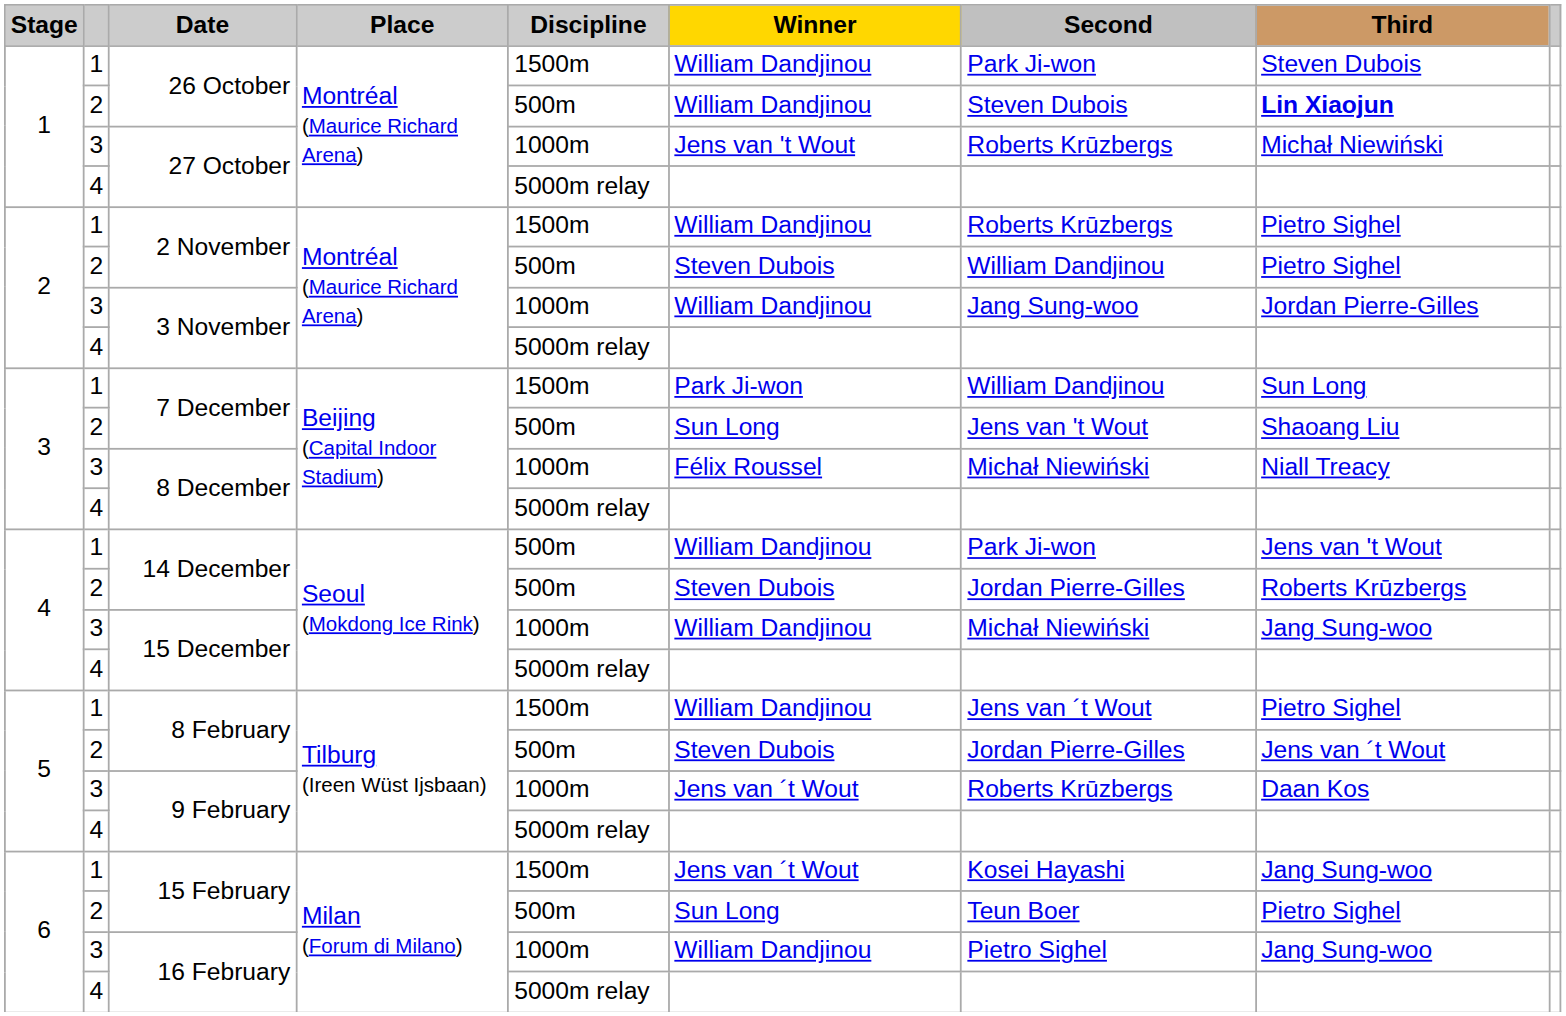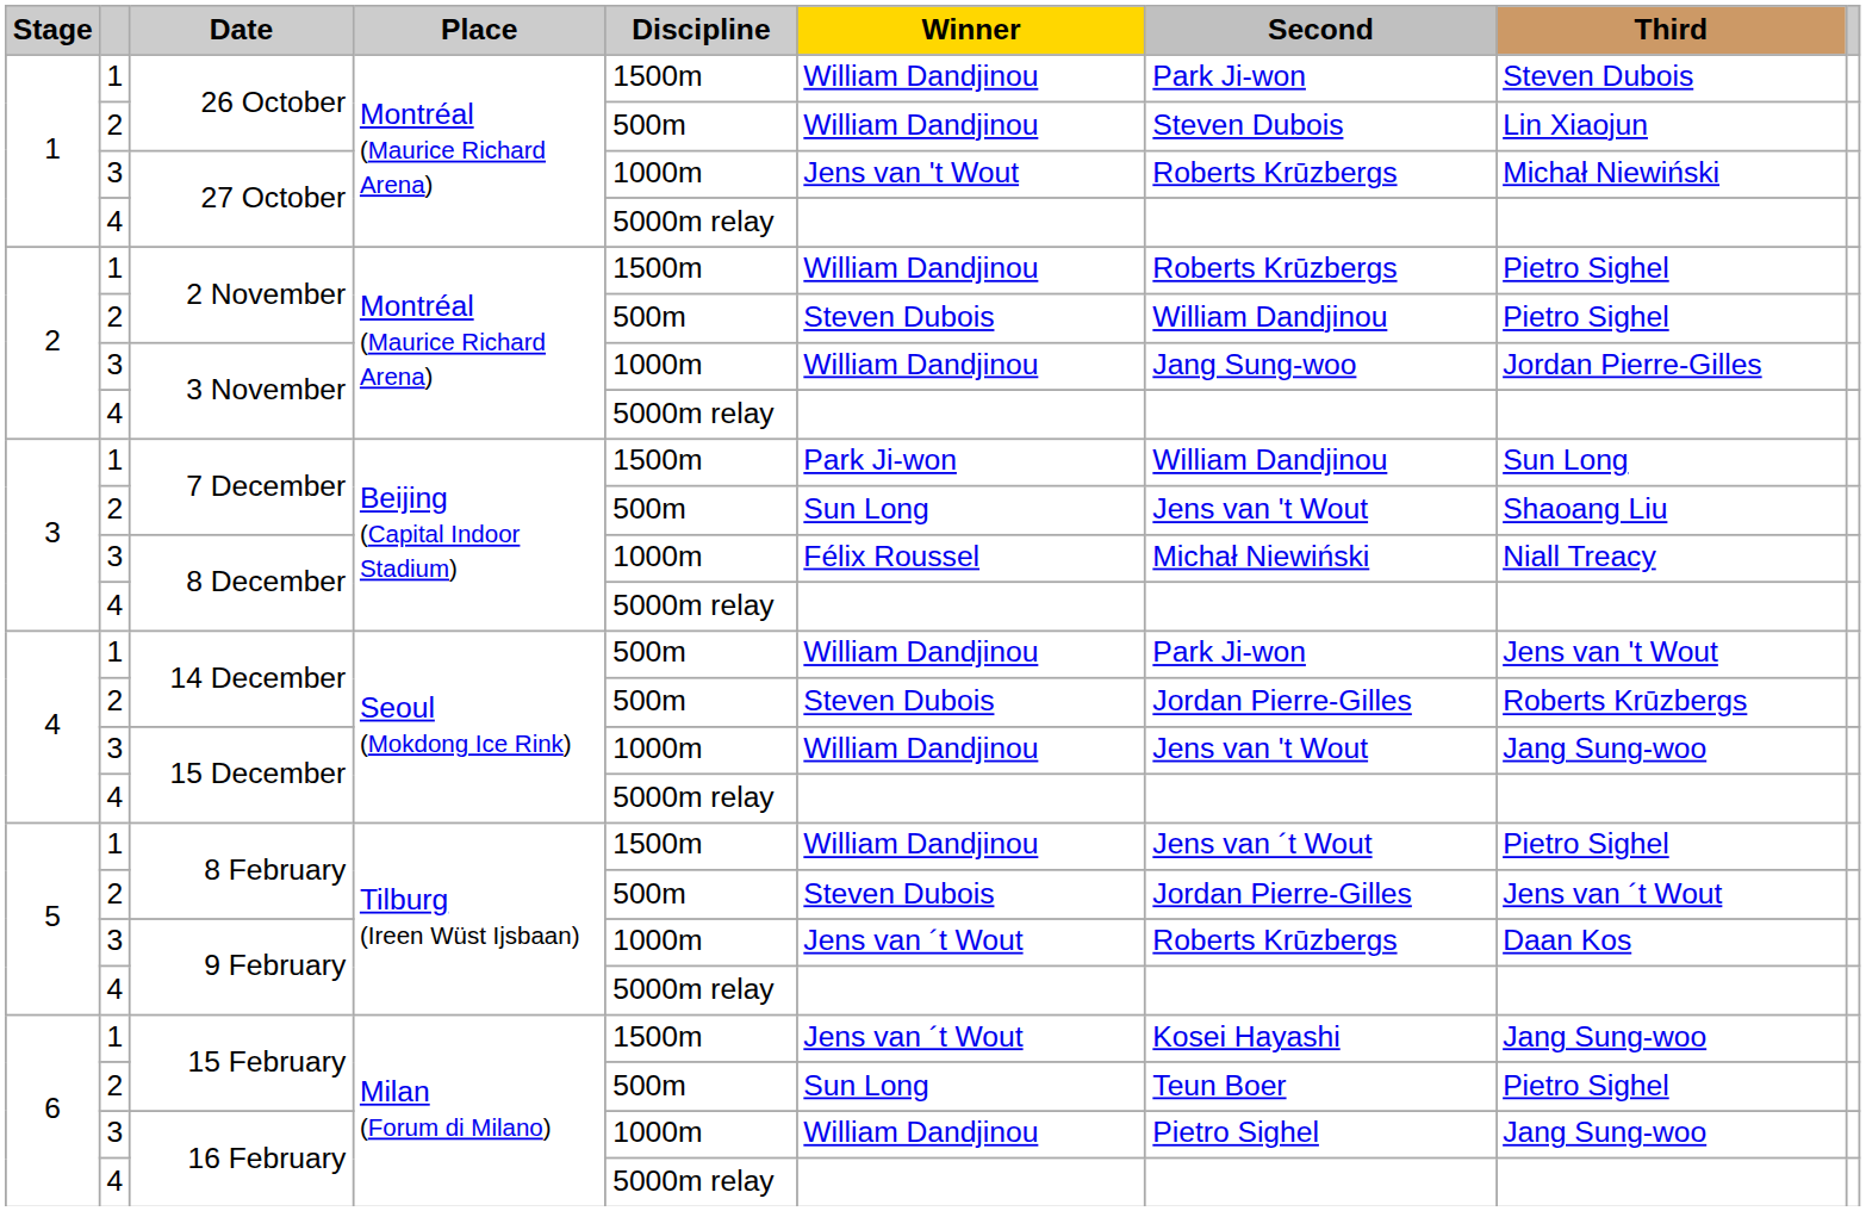 <table class="wikitable plainrowheaders" style="background:#fff; font-size:86%; line-height:16px; border:grey solid 1px; border-collapse:collapse;">
 <tr>
 <th scope="col" style="background:#ccc; width=10 px;">Stage</th>
 <th scope="col" style="background:#ccc; width=10 px;"></th>
 <th scope="col" style="background:#ccc; width:150px;">Date</th>
 <th scope="col" style="background:#ccc; width:200px;">Place</th>
 <th scope="col" style="background:#ccc; width:110px;">Discipline</th>
 <th scope="col" style="background:gold; width:300px;">Winner</th>
 <th scope="col" style="background:silver; width:300px;">Second</th>
 <th scope="col" style="background:#c96; width:300px;">Third</th>
 <th scope="col" style="background:#ccc; width=10 px;"></th>
 </tr>
 <tr>
 <td rowspan=4 align="center">1</td>
 <td align="center">1</td>
 <td rowspan=2 align="right">26 October</td>
 <td rowspan=4> <a href='#'>Montréal</a><br><small>(<a href='#'>Maurice Richard Arena</a>)</small></td>
 <td>1500m</td>
 <td> <a href='#'>William Dandjinou</a></td>
 <td> <a href='#'>Park Ji-won</a></td>
 <td> <a href='#'>Steven Dubois</a></td>
 <td></td>
 </tr>
 <tr>
 <td align="center">2</td>
 <td>500m</td>
 <td> <a href='#'>William Dandjinou</a></td>
 <td> <a href='#'>Steven Dubois</a></td>
-<td><strong> <a href='#'>Lin Xiaojun</a></strong></td>
+<td> <a href='#'>Lin Xiaojun</a></td>
 <td></td>
 </tr>
 <tr>
 <td align="center">3</td>
 <td rowspan=2 align="right">27 October</td>
 <td>1000m</td>
 <td> <a href='#'>Jens van 't Wout</a></td>
 <td> <a href='#'>Roberts Krūzbergs</a></td>
 <td> <a href='#'>Michał Niewiński</a></td>
 <td></td>
 </tr>
 <tr>
 <td align="center">4</td>
 <td>5000m relay</td>
 <td></td>
 <td></td>
 <td></td>
 <td></td>
 </tr>
 <tr>
 <td rowspan=4 align="center">2</td>
 <td align="center">1</td>
 <td rowspan=2 align="right">2 November</td>
 <td rowspan=4> <a href='#'>Montréal</a><br><small>(<a href='#'>Maurice Richard Arena</a>)</small></td>
 <td>1500m</td>
 <td> <a href='#'>William Dandjinou</a></td>
 <td> <a href='#'>Roberts Krūzbergs</a></td>
 <td> <a href='#'>Pietro Sighel</a></td>
 <td></td>
 </tr>
 <tr>
 <td align="center">2</td>
 <td>500m</td>
 <td> <a href='#'>Steven Dubois</a></td>
 <td> <a href='#'>William Dandjinou</a></td>
 <td> <a href='#'>Pietro Sighel</a></td>
 <td></td>
 </tr>
 <tr>
 <td align="center">3</td>
 <td rowspan=2 align="right">3 November</td>
 <td>1000m</td>
 <td> <a href='#'>William Dandjinou</a></td>
 <td> <a href='#'>Jang Sung-woo</a></td>
 <td> <a href='#'>Jordan Pierre-Gilles</a></td>
 <td></td>
 </tr>
 <tr>
 <td align="center">4</td>
 <td>5000m relay</td>
 <td></td>
 <td></td>
 <td></td>
 <td></td>
 </tr>
 <tr>
 <td rowspan=4 align="center">3</td>
 <td align="center">1</td>
 <td rowspan=2 align="right">7 December</td>
 <td rowspan=4> <a href='#'>Beijing</a><br><small>(<a href='#'>Capital Indoor Stadium</a>)</small></td>
 <td>1500m</td>
 <td> <a href='#'>Park Ji-won</a></td>
 <td> <a href='#'>William Dandjinou</a></td>
 <td> <a href='#'>Sun Long</a></td>
 <td></td>
 </tr>
 <tr>
 <td align="center">2</td>
 <td>500m</td>
 <td> <a href='#'>Sun Long</a></td>
 <td> <a href='#'>Jens van 't Wout</a></td>
 <td> <a href='#'>Shaoang Liu</a></td>
 <td></td>
 </tr>
 <tr>
 <td align="center">3</td>
 <td rowspan=2 align="right">8 December</td>
 <td>1000m</td>
 <td> <a href='#'>Félix Roussel</a></td>
 <td> <a href='#'>Michał Niewiński</a></td>
 <td> <a href='#'>Niall Treacy</a></td>
 <td></td>
 </tr>
 <tr>
 <td align="center">4</td>
 <td>5000m relay</td>
 <td></td>
 <td></td>
 <td></td>
 <td></td>
 </tr>
 <tr>
 <td rowspan=4 align="center">4</td>
 <td align="center">1</td>
 <td rowspan=2 align="right">14 December</td>
 <td rowspan=4> <a href='#'>Seoul</a><br><small>(<a href='#'>Mokdong Ice Rink</a>)</small></td>
 <td>500m</td>
 <td> <a href='#'>William Dandjinou</a></td>
 <td> <a href='#'>Park Ji-won</a></td>
 <td> <a href='#'>Jens van 't Wout</a></td>
 <td></td>
 </tr>
 <tr>
 <td align="center">2</td>
 <td>500m</td>
 <td> <a href='#'>Steven Dubois</a></td>
 <td> <a href='#'>Jordan Pierre-Gilles</a></td>
 <td> <a href='#'>Roberts Krūzbergs</a></td>
 <td></td>
 </tr>
 <tr>
 <td align="center">3</td>
 <td rowspan=2 align="right">15 December</td>
 <td>1000m</td>
 <td> <a href='#'>William Dandjinou</a></td>
-<td> <a href='#'>Michał Niewiński</a></td>
+<td> <a href='#'>Jens van 't Wout</a></td>
 <td> <a href='#'>Jang Sung-woo</a></td>
 <td></td>
 </tr>
 <tr>
 <td align="center">4</td>
 <td>5000m relay</td>
 <td></td>
 <td></td>
 <td></td>
 <td></td>
 </tr>
 <tr>
 <td rowspan=4 align="center">5</td>
 <td align="center">1</td>
 <td rowspan=2 align="right">8 February</td>
 <td rowspan=4> <a href='#'>Tilburg</a><br><small>(Ireen Wüst Ijsbaan)</small></td>
 <td>1500m</td>
 <td> <a href='#'>William Dandjinou</a></td>
 <td> <a href='#'>Jens van ´t Wout</a></td>
 <td> <a href='#'>Pietro Sighel</a></td>
 <td></td>
 </tr>
 <tr>
 <td align="center">2</td>
 <td>500m</td>
 <td> <a href='#'>Steven Dubois</a></td>
 <td> <a href='#'>Jordan Pierre-Gilles</a></td>
 <td> <a href='#'>Jens van ´t Wout</a></td>
 <td></td>
 </tr>
 <tr>
 <td align="center">3</td>
 <td rowspan=2 align="right">9 February</td>
 <td>1000m</td>
 <td> <a href='#'>Jens van ´t Wout</a></td>
 <td> <a href='#'>Roberts Krūzbergs</a></td>
 <td> <a href='#'>Daan Kos</a></td>
 <td></td>
 </tr>
 <tr>
 <td align="center">4</td>
 <td>5000m relay</td>
 <td></td>
 <td></td>
 <td></td>
 <td></td>
 </tr>
 <tr>
 <td rowspan=4 align="center">6</td>
 <td align="center">1</td>
 <td rowspan=2 align="right">15 February</td>
 <td rowspan=4> <a href='#'>Milan</a><br><small>(<a href='#'>Forum di Milano</a>)</small></td>
 <td>1500m</td>
 <td> <a href='#'>Jens van ´t Wout</a></td>
 <td> <a href='#'>Kosei Hayashi</a></td>
 <td> <a href='#'>Jang Sung-woo</a></td>
 <td></td>
 </tr>
 <tr>
 <td align="center">2</td>
 <td>500m</td>
 <td> <a href='#'>Sun Long</a></td>
 <td> <a href='#'>Teun Boer</a></td>
 <td> <a href='#'>Pietro Sighel</a></td>
 <td></td>
 </tr>
 <tr>
 <td align="center">3</td>
 <td rowspan="2" align="right">16 February</td>
 <td>1000m</td>
 <td> <a href='#'>William Dandjinou</a></td>
 <td> <a href='#'>Pietro Sighel</a></td>
 <td> <a href='#'>Jang Sung-woo</a></td>
 <td></td>
 </tr>
 <tr>
 <td align="center">4</td>
 <td>5000m relay</td>
 <td></td>
 <td></td>
 <td></td>
 <td></td>
 </tr>
 </table>
